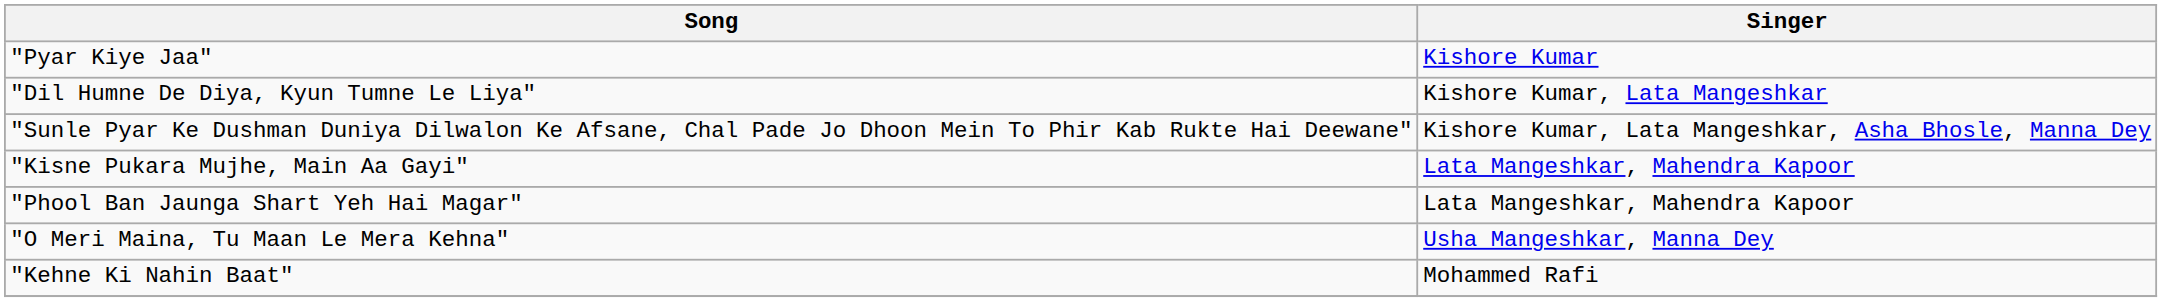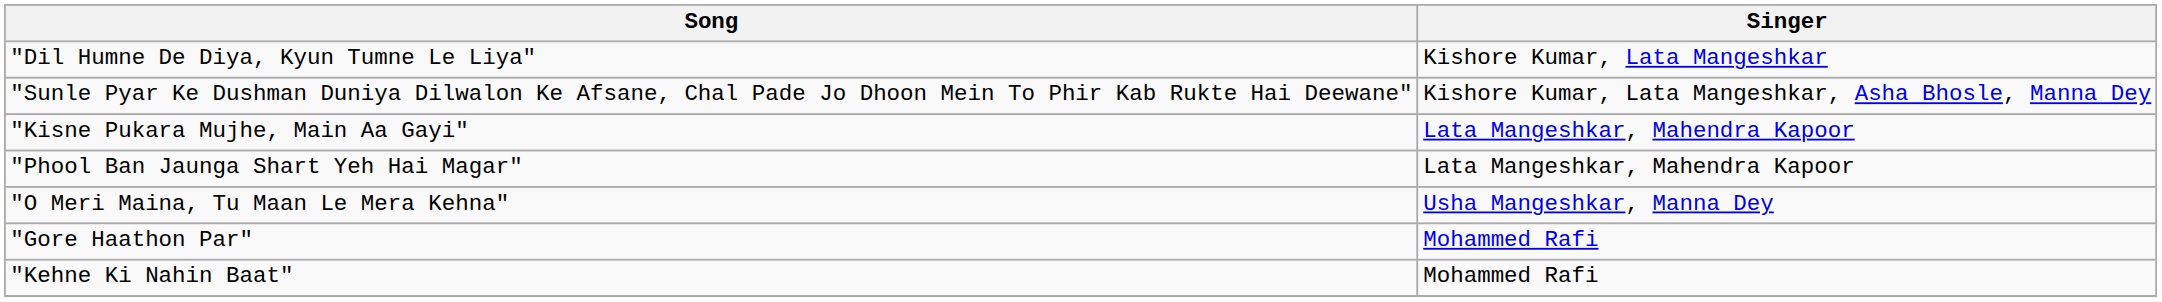 <table class="wikitable" style="font-size:95%;">
 <tr>
 <th>Song</th>
 <th>Singer</th>
-</tr>
-<tr>
-<td>"Pyar Kiye Jaa"</td>
-<td><a href='#'>Kishore Kumar</a></td>
 </tr>
 <tr>
 <td>"Dil Humne De Diya, Kyun Tumne Le Liya"</td>
 <td>Kishore Kumar, <a href='#'>Lata Mangeshkar</a></td>
 </tr>
 <tr>
 <td>"Sunle Pyar Ke Dushman Duniya Dilwalon Ke Afsane, Chal Pade Jo Dhoon Mein To Phir Kab Rukte Hai Deewane"</td>
 <td>Kishore Kumar, Lata Mangeshkar, <a href='#'>Asha Bhosle</a>, <a href='#'>Manna Dey</a></td>
 </tr>
 <tr>
 <td>"Kisne Pukara Mujhe, Main Aa Gayi"</td>
 <td><a href='#'>Lata Mangeshkar</a>, <a href='#'>Mahendra Kapoor</a></td>
 </tr>
 <tr>
 <td>"Phool Ban Jaunga Shart Yeh Hai Magar"</td>
 <td>Lata Mangeshkar, Mahendra Kapoor</td>
 </tr>
 <tr>
 <td>"O Meri Maina, Tu Maan Le Mera Kehna"</td>
 <td><a href='#'>Usha Mangeshkar</a>, <a href='#'>Manna Dey</a></td>
 </tr>
 <tr>
+<td>"Gore Haathon Par"</td>
+<td><a href='#'>Mohammed Rafi</a></td>
+</tr>
+<tr>
 <td>"Kehne Ki Nahin Baat"</td>
 <td>Mohammed Rafi</td>
 </tr>
 <tr>
 </tr>
 </table>
